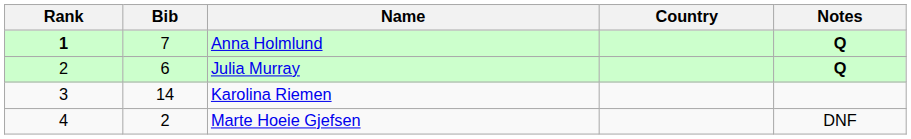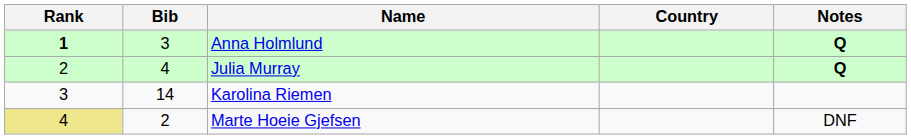 <table class="wikitable" style="text-align:center;" width=70%>
 <tr>
 <th>Rank</th>
 <th>Bib</th>
 <th>Name</th>
 <th>Country</th>
 <th>Notes</th>
 </tr>
 <tr bgcolor="#ccffcc">
 <td><strong>1</strong></td>
-<td>7</td>
+<td>3</td>
 <td align=left><a href='#'>Anna Holmlund</a></td>
 <td align=left></td>
 <td><strong>Q</strong></td>
 </tr>
 <tr bgcolor="#ccffcc">
 <td>2</td>
-<td>6</td>
+<td>4</td>
 <td align=left><a href='#'>Julia Murray</a></td>
 <td align=left></td>
 <td><strong>Q</strong></td>
 </tr>
 <tr>
 <td>3</td>
 <td>14</td>
 <td align=left><a href='#'>Karolina Riemen</a></td>
 <td align=left></td>
 <td></td>
 </tr>
 <tr>
-<td>4</td>
+<td style="background: khaki;">4</td>
 <td>2</td>
 <td align=left><a href='#'>Marte Hoeie Gjefsen</a></td>
 <td align=left></td>
 <td>DNF</td>
 </tr>
 </table>
